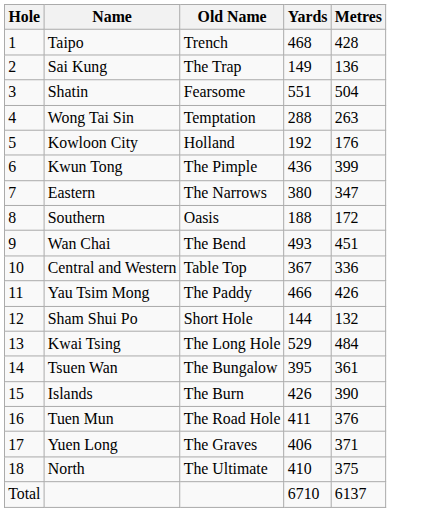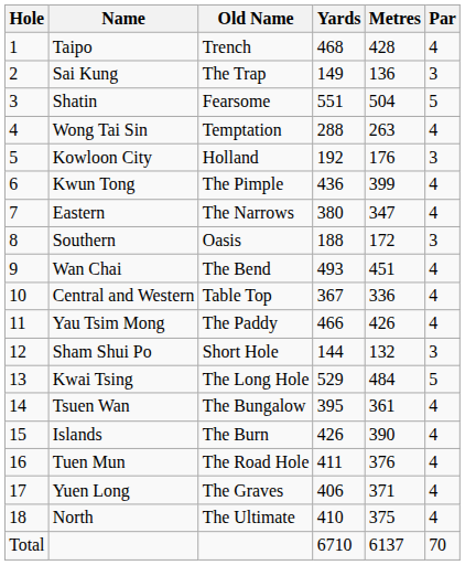 <table class="wikitable">
 <tr>
 <th>Hole</th>
 <th>Name</th>
 <th>Old Name</th>
 <th>Yards</th>
 <th>Metres</th>
+<th>Par</th>
 </tr>
 <tr>
 <td>1</td>
 <td>Taipo</td>
 <td>Trench</td>
 <td>468</td>
 <td>428</td>
+<td>4</td>
 </tr>
 <tr>
 <td>2</td>
 <td>Sai Kung</td>
 <td>The Trap</td>
 <td>149</td>
 <td>136</td>
+<td>3</td>
 </tr>
 <tr>
 <td>3</td>
 <td>Shatin</td>
 <td>Fearsome</td>
 <td>551</td>
 <td>504</td>
+<td>5</td>
 </tr>
 <tr>
 <td>4</td>
 <td>Wong Tai Sin</td>
 <td>Temptation</td>
 <td>288</td>
 <td>263</td>
+<td>4</td>
 </tr>
 <tr>
 <td>5</td>
 <td>Kowloon City</td>
 <td>Holland</td>
 <td>192</td>
 <td>176</td>
+<td>3</td>
 </tr>
 <tr>
 <td>6</td>
 <td>Kwun Tong</td>
 <td>The Pimple</td>
 <td>436</td>
 <td>399</td>
+<td>4</td>
 </tr>
 <tr>
 <td>7</td>
 <td>Eastern</td>
 <td>The Narrows</td>
 <td>380</td>
 <td>347</td>
+<td>4</td>
 </tr>
 <tr>
 <td>8</td>
 <td>Southern</td>
 <td>Oasis</td>
 <td>188</td>
 <td>172</td>
+<td>3</td>
 </tr>
 <tr>
 <td>9</td>
 <td>Wan Chai</td>
 <td>The Bend</td>
 <td>493</td>
 <td>451</td>
+<td>4</td>
 </tr>
 <tr>
 <td>10</td>
 <td>Central and Western</td>
 <td>Table Top</td>
 <td>367</td>
 <td>336</td>
+<td>4</td>
 </tr>
 <tr>
 <td>11</td>
 <td>Yau Tsim Mong</td>
 <td>The Paddy</td>
 <td>466</td>
 <td>426</td>
+<td>4</td>
 </tr>
 <tr>
 <td>12</td>
 <td>Sham Shui Po</td>
 <td>Short Hole</td>
 <td>144</td>
 <td>132</td>
+<td>3</td>
 </tr>
 <tr>
 <td>13</td>
 <td>Kwai Tsing</td>
 <td>The Long Hole</td>
 <td>529</td>
 <td>484</td>
+<td>5</td>
 </tr>
 <tr>
 <td>14</td>
 <td>Tsuen Wan</td>
 <td>The Bungalow</td>
 <td>395</td>
 <td>361</td>
+<td>4</td>
 </tr>
 <tr>
 <td>15</td>
 <td>Islands</td>
 <td>The Burn</td>
 <td>426</td>
 <td>390</td>
+<td>4</td>
 </tr>
 <tr>
 <td>16</td>
 <td>Tuen Mun</td>
 <td>The Road Hole</td>
 <td>411</td>
 <td>376</td>
+<td>4</td>
 </tr>
 <tr>
 <td>17</td>
 <td>Yuen Long</td>
 <td>The Graves</td>
 <td>406</td>
 <td>371</td>
+<td>4</td>
 </tr>
 <tr>
 <td>18</td>
 <td>North</td>
 <td>The Ultimate</td>
 <td>410</td>
 <td>375</td>
+<td>4</td>
 </tr>
 <tr>
 <td>Total</td>
 <td></td>
 <td></td>
 <td>6710</td>
 <td>6137</td>
+<td>70</td>
 </tr>
 </table>
